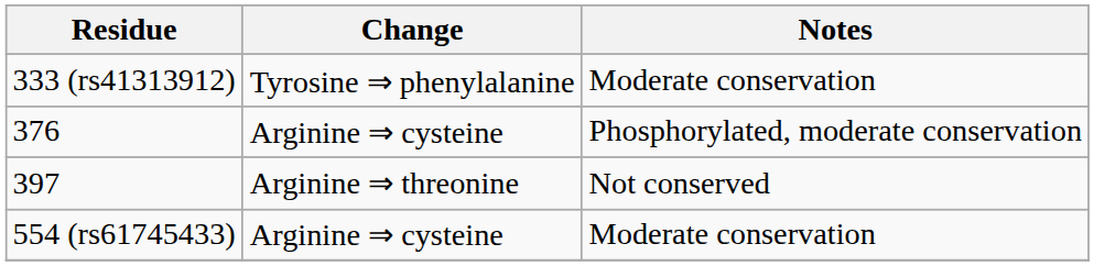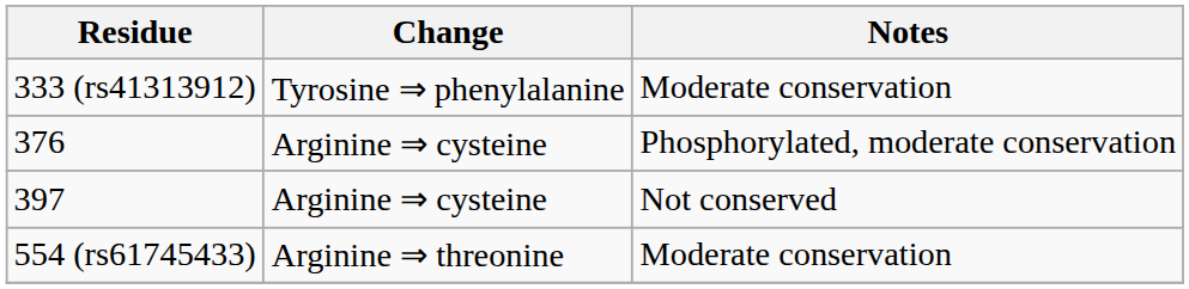 <table class="wikitable" style="margin: auto;">
 <tr>
 <th>Residue</th>
 <th>Change</th>
 <th>Notes</th>
 </tr>
 <tr>
 <td>333 (rs41313912)</td>
 <td>Tyrosine ⇒ phenylalanine</td>
 <td>Moderate conservation</td>
 </tr>
 <tr>
 <td>376</td>
 <td>Arginine ⇒ cysteine</td>
 <td>Phosphorylated, moderate conservation</td>
 </tr>
 <tr>
 <td>397</td>
-<td>Arginine ⇒ threonine</td>
+<td>Arginine ⇒ cysteine</td>
 <td>Not conserved</td>
 </tr>
 <tr>
 <td>554 (rs61745433)</td>
-<td>Arginine ⇒ cysteine</td>
+<td>Arginine ⇒ threonine</td>
 <td>Moderate conservation</td>
 </tr>
 <tr>
 </tr>
 </table>
